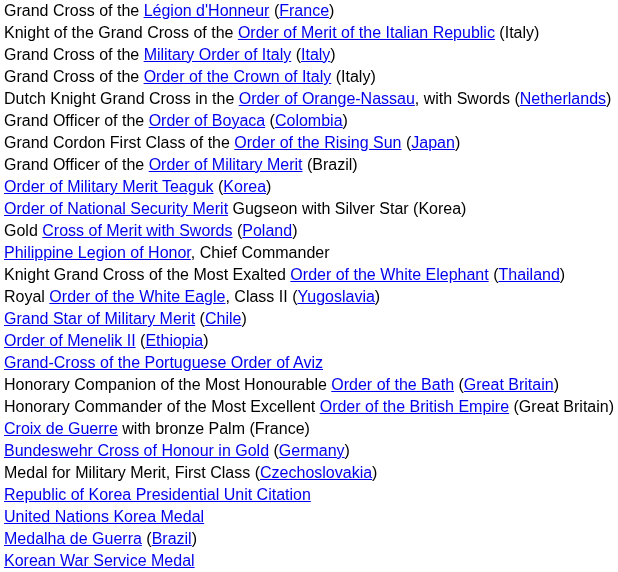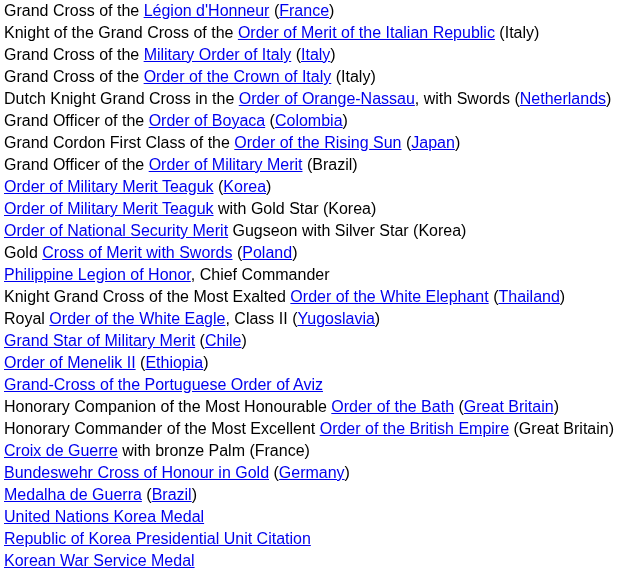 <table>
 <tr>
 <td></td>
 <td>Grand Cross of the <a href='#'>Légion d'Honneur</a> (<a href='#'>France</a>)</td>
 </tr>
 <tr>
 <td></td>
 <td>Knight of the Grand Cross of the <a href='#'>Order of Merit of the Italian Republic</a> (Italy)</td>
 </tr>
 <tr>
 <td></td>
 <td>Grand Cross of the <a href='#'>Military Order of Italy</a> (<a href='#'>Italy</a>)</td>
 </tr>
 <tr>
 <td></td>
 <td>Grand Cross of the <a href='#'>Order of the Crown of Italy</a> (Italy)</td>
 </tr>
 <tr>
 <td></td>
 <td>Dutch Knight Grand Cross in the <a href='#'>Order of Orange-Nassau</a>, with Swords (<a href='#'>Netherlands</a>)</td>
 </tr>
 <tr>
 <td></td>
 <td>Grand Officer of the <a href='#'>Order of Boyaca</a> (<a href='#'>Colombia</a>)</td>
 </tr>
 <tr>
 <td></td>
 <td>Grand Cordon First Class of the <a href='#'>Order of the Rising Sun</a> (<a href='#'>Japan</a>)</td>
 </tr>
 <tr>
 <td></td>
 <td>Grand Officer of the <a href='#'>Order of Military Merit</a> (Brazil)</td>
 </tr>
 <tr>
 <td></td>
 <td><a href='#'>Order of Military Merit Teaguk</a> (<a href='#'>Korea</a>)</td>
+</tr>
+<tr>
+<td></td>
+<td><a href='#'>Order of Military Merit Teaguk</a> with Gold Star (Korea)</td>
 </tr>
 <tr>
 <td></td>
 <td><a href='#'>Order of National Security Merit</a> Gugseon with Silver Star (Korea)</td>
 </tr>
 <tr>
 <td></td>
 <td>Gold <a href='#'>Cross of Merit with Swords</a> (<a href='#'>Poland</a>)</td>
 </tr>
 <tr>
 <td></td>
 <td><a href='#'>Philippine Legion of Honor</a>, Chief Commander</td>
 </tr>
 <tr>
 <td></td>
 <td>Knight Grand Cross of the Most Exalted <a href='#'>Order of the White Elephant</a> (<a href='#'>Thailand</a>)</td>
 </tr>
 <tr>
 <td></td>
 <td>Royal <a href='#'>Order of the White Eagle</a>, Class II (<a href='#'>Yugoslavia</a>)</td>
 </tr>
 <tr>
 <td></td>
 <td><a href='#'>Grand Star of Military Merit</a> (<a href='#'>Chile</a>)</td>
 </tr>
 <tr>
 <td></td>
 <td><a href='#'>Order of Menelik II</a> (<a href='#'>Ethiopia</a>)</td>
 </tr>
 <tr>
 <td></td>
 <td><a href='#'>Grand-Cross of the Portuguese Order of Aviz</a></td>
 </tr>
 <tr>
 <td></td>
 <td>Honorary Companion of the Most Honourable <a href='#'>Order of the Bath</a> (<a href='#'>Great Britain</a>)</td>
 </tr>
 <tr>
 <td></td>
 <td>Honorary Commander of the Most Excellent <a href='#'>Order of the British Empire</a> (Great Britain)</td>
 </tr>
 <tr>
 <td></td>
 <td><a href='#'>Croix de Guerre</a> with bronze Palm (France)</td>
 </tr>
 <tr>
 <td></td>
 <td><a href='#'>Bundeswehr Cross of Honour in Gold</a> (<a href='#'>Germany</a>)</td>
 </tr>
 <tr>
 <td></td>
-<td>Medal for Military Merit, First Class (<a href='#'>Czechoslovakia</a>)</td>
+<td><a href='#'>Medalha de Guerra</a> (<a href='#'>Brazil</a>)</td>
+</tr>
+<tr>
+<td></td>
+<td><a href='#'>United Nations Korea Medal</a></td>
 </tr>
 <tr>
 <td></td>
 <td><a href='#'>Republic of Korea Presidential Unit Citation</a></td>
 </tr>
 <tr>
 <td></td>
-<td><a href='#'>United Nations Korea Medal</a></td>
-</tr>
-<tr>
-<td></td>
-<td><a href='#'>Medalha de Guerra</a> (<a href='#'>Brazil</a>)</td>
-</tr>
-<tr>
-<td></td>
 <td><a href='#'>Korean War Service Medal</a></td>
 </tr>
 </table>
